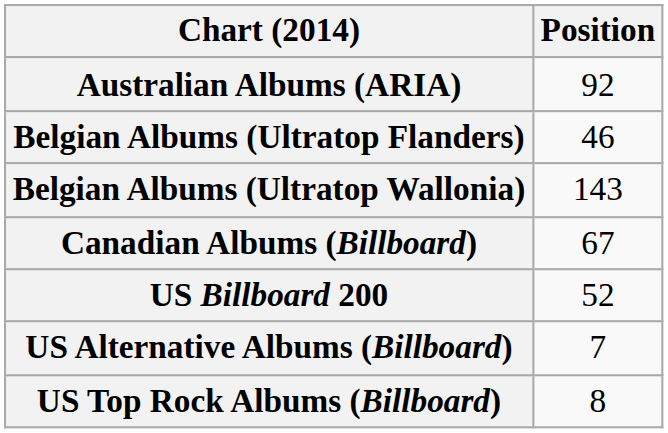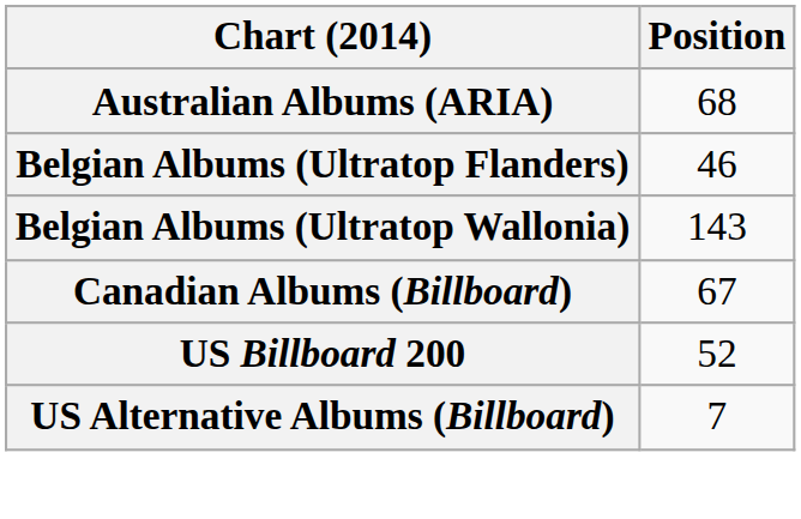 <table class="wikitable sortable plainrowheaders" style="text-align:center">
 <tr>
 <th scope="col">Chart (2014)</th>
 <th scope="col">Position</th>
 </tr>
 <tr>
 <th scope="row">Australian Albums (ARIA)</th>
-<td>92</td>
+<td>68</td>
 </tr>
 <tr>
 <th scope="row">Belgian Albums (Ultratop Flanders)</th>
 <td>46</td>
 </tr>
 <tr>
 <th scope="row">Belgian Albums (Ultratop Wallonia)</th>
 <td>143</td>
 </tr>
 <tr>
 <th scope="row">Canadian Albums (<em>Billboard</em>)</th>
 <td>67</td>
 </tr>
 <tr>
 <th scope="row">US <em>Billboard</em> 200</th>
 <td>52</td>
 </tr>
 <tr>
 <th scope="row">US Alternative Albums (<em>Billboard</em>)</th>
 <td>7</td>
 </tr>
-<tr>
-<th scope="row">US Top Rock Albums (<em>Billboard</em>)</th>
-<td>8</td>
-</tr>
 </table>
